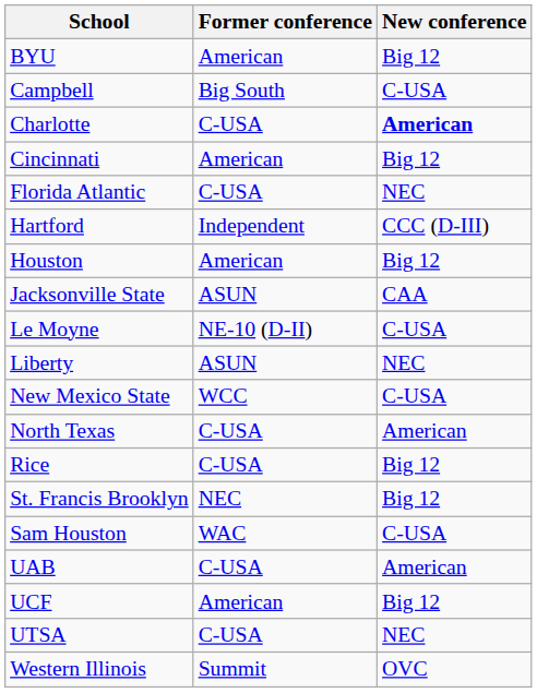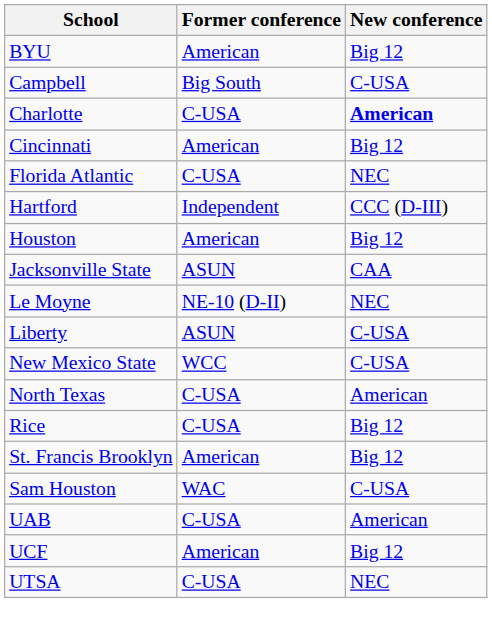 <table class="wikitable sortable">
 <tr>
 <th>School</th>
 <th>Former conference</th>
 <th>New conference</th>
 </tr>
 <tr>
 <td><a href='#'>BYU</a></td>
 <td><a href='#'>American</a></td>
 <td><a href='#'>Big 12</a></td>
 </tr>
 <tr>
 <td><a href='#'>Campbell</a></td>
 <td><a href='#'>Big South</a></td>
 <td><a href='#'>C-USA</a></td>
 </tr>
 <tr>
 <td><a href='#'>Charlotte</a></td>
 <td><a href='#'>C-USA</a></td>
 <td><strong><a href='#'>American</a></strong></td>
 </tr>
 <tr>
 <td><a href='#'>Cincinnati</a></td>
 <td><a href='#'>American</a></td>
 <td><a href='#'>Big 12</a></td>
 </tr>
 <tr>
 <td><a href='#'>Florida Atlantic</a></td>
 <td><a href='#'>C-USA</a></td>
 <td><a href='#'>NEC</a></td>
 </tr>
 <tr>
 <td><a href='#'>Hartford</a></td>
 <td><a href='#'>Independent</a></td>
 <td><a href='#'>CCC</a> (<a href='#'>D-III</a>)</td>
 </tr>
 <tr>
 <td><a href='#'>Houston</a></td>
 <td><a href='#'>American</a></td>
 <td><a href='#'>Big 12</a></td>
 </tr>
 <tr>
 <td><a href='#'>Jacksonville State</a></td>
 <td><a href='#'>ASUN</a></td>
 <td><a href='#'>CAA</a></td>
 </tr>
 <tr>
 <td><a href='#'>Le Moyne</a></td>
 <td><a href='#'>NE-10</a> (<a href='#'>D-II</a>)</td>
-<td><a href='#'>C-USA</a></td>
+<td><a href='#'>NEC</a></td>
 </tr>
 <tr>
 <td><a href='#'>Liberty</a></td>
 <td><a href='#'>ASUN</a></td>
-<td><a href='#'>NEC</a></td>
+<td><a href='#'>C-USA</a></td>
 </tr>
 <tr>
 <td><a href='#'>New Mexico State</a></td>
 <td><a href='#'>WCC</a></td>
 <td><a href='#'>C-USA</a></td>
 </tr>
 <tr>
 <td><a href='#'>North Texas</a></td>
 <td><a href='#'>C-USA</a></td>
 <td><a href='#'>American</a></td>
 </tr>
 <tr>
 <td><a href='#'>Rice</a></td>
 <td><a href='#'>C-USA</a></td>
 <td><a href='#'>Big 12</a></td>
 </tr>
 <tr>
 <td><a href='#'>St. Francis Brooklyn</a></td>
-<td><a href='#'>NEC</a></td>
+<td><a href='#'>American</a></td>
 <td><a href='#'>Big 12</a></td>
 </tr>
 <tr>
 <td><a href='#'>Sam Houston</a></td>
 <td><a href='#'>WAC</a></td>
 <td><a href='#'>C-USA</a></td>
 </tr>
 <tr>
 <td><a href='#'>UAB</a></td>
 <td><a href='#'>C-USA</a></td>
 <td><a href='#'>American</a></td>
 </tr>
 <tr>
 <td><a href='#'>UCF</a></td>
 <td><a href='#'>American</a></td>
 <td><a href='#'>Big 12</a></td>
 </tr>
 <tr>
 <td><a href='#'>UTSA</a></td>
 <td><a href='#'>C-USA</a></td>
 <td><a href='#'>NEC</a></td>
 </tr>
-<tr>
-<td><a href='#'>Western Illinois</a></td>
-<td><a href='#'>Summit</a></td>
-<td><a href='#'>OVC</a></td>
-</tr>
 </table>
